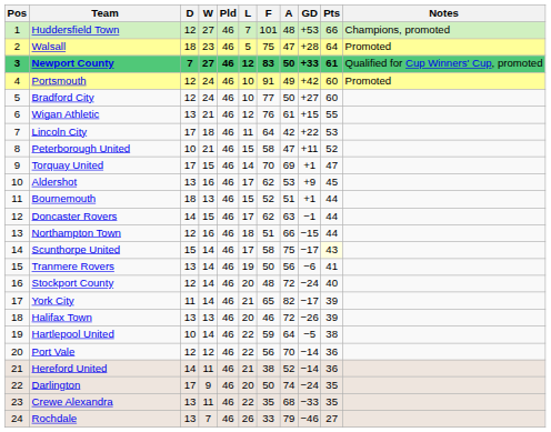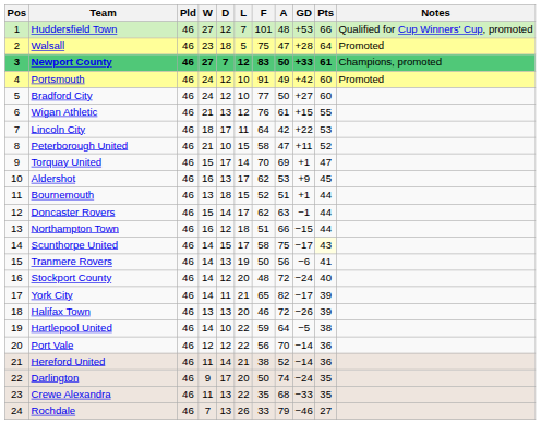 <table class="wikitable" style="text-align:center">
 <tr>
 <th width=20>Pos</th>
 <th width=220>Team</th>
+<th width=20>Pld</th>
+<th width=20>W</th>
 <th width=20>D</th>
-<th width=20>W</th>
-<th width=20>Pld</th>
 <th width=20>L</th>
 <th width=20>F</th>
 <th width=20>A</th>
 <th width=20>GD</th>
 <th width=20>Pts</th>
 <th>Notes</th>
 </tr>
 <tr bgcolor="#D0F0C0">
 <td>1</td>
 <td align="left"><a href='#'>Huddersfield Town</a></td>
+<td>46</td>
+<td>27</td>
 <td>12</td>
-<td>27</td>
-<td>46</td>
 <td>7</td>
 <td>101</td>
 <td>48</td>
 <td>+53</td>
 <td>66</td>
-<td align="left">Champions, promoted</td>
+<td align="left">Qualified for <a href='#'>Cup Winners' Cup</a>, promoted</td>
 </tr>
 <tr style="background:#FFFF99;">
 <td>2</td>
 <td align="left"><a href='#'>Walsall</a></td>
+<td>46</td>
+<td>23</td>
 <td>18</td>
-<td>23</td>
-<td>46</td>
 <td>5</td>
 <td>75</td>
 <td>47</td>
 <td>+28</td>
 <td>64</td>
 <td align="left">Promoted</td>
 </tr>
 <tr style="background:#50C878;">
 <td><strong>3</strong></td>
 <td align="left"><strong><a href='#'>Newport County</a></strong></td>
+<td><strong>46</strong></td>
+<td><strong>27</strong></td>
 <td><strong>7</strong></td>
-<td><strong>27</strong></td>
-<td><strong>46</strong></td>
 <td><strong>12</strong></td>
 <td><strong>83</strong></td>
 <td><strong>50</strong></td>
 <td><strong>+33</strong></td>
 <td><strong>61</strong></td>
-<td align="left">Qualified for <a href='#'>Cup Winners' Cup</a>, promoted</td>
+<td align="left">Champions, promoted</td>
 </tr>
 <tr style="background:#FFFF99;">
 <td>4</td>
 <td align="left"><a href='#'>Portsmouth</a></td>
+<td>46</td>
+<td>24</td>
 <td>12</td>
-<td>24</td>
-<td>46</td>
 <td>10</td>
 <td>91</td>
 <td>49</td>
 <td>+42</td>
 <td>60</td>
 <td align="left">Promoted</td>
 </tr>
 <tr>
 <td>5</td>
 <td align="left"><a href='#'>Bradford City</a></td>
+<td>46</td>
+<td>24</td>
 <td>12</td>
-<td>24</td>
-<td>46</td>
 <td>10</td>
 <td>77</td>
 <td>50</td>
 <td>+27</td>
 <td>60</td>
 <td></td>
 </tr>
 <tr>
 <td>6</td>
 <td align="left"><a href='#'>Wigan Athletic</a></td>
+<td>46</td>
+<td>21</td>
 <td>13</td>
-<td>21</td>
-<td>46</td>
 <td>12</td>
 <td>76</td>
 <td>61</td>
 <td>+15</td>
 <td>55</td>
 <td></td>
 </tr>
 <tr>
 <td>7</td>
 <td align="left"><a href='#'>Lincoln City</a></td>
+<td>46</td>
+<td>18</td>
 <td>17</td>
-<td>18</td>
-<td>46</td>
 <td>11</td>
 <td>64</td>
 <td>42</td>
 <td>+22</td>
 <td>53</td>
 <td></td>
 </tr>
 <tr>
 <td>8</td>
 <td align="left"><a href='#'>Peterborough United</a></td>
+<td>46</td>
+<td>21</td>
 <td>10</td>
-<td>21</td>
-<td>46</td>
 <td>15</td>
 <td>58</td>
 <td>47</td>
 <td>+11</td>
 <td>52</td>
 <td></td>
 </tr>
 <tr>
 <td>9</td>
 <td align="left"><a href='#'>Torquay United</a></td>
+<td>46</td>
+<td>15</td>
 <td>17</td>
-<td>15</td>
-<td>46</td>
 <td>14</td>
 <td>70</td>
 <td>69</td>
 <td>+1</td>
 <td>47</td>
 <td></td>
 </tr>
 <tr>
 <td>10</td>
 <td align="left"><a href='#'>Aldershot</a></td>
+<td>46</td>
+<td>16</td>
 <td>13</td>
-<td>16</td>
-<td>46</td>
 <td>17</td>
 <td>62</td>
 <td>53</td>
 <td>+9</td>
 <td>45</td>
 <td></td>
 </tr>
 <tr>
 <td>11</td>
 <td align="left"><a href='#'>Bournemouth</a></td>
+<td>46</td>
+<td>13</td>
 <td>18</td>
-<td>13</td>
-<td>46</td>
 <td>15</td>
 <td>52</td>
 <td>51</td>
 <td>+1</td>
 <td>44</td>
 <td></td>
 </tr>
 <tr>
 <td>12</td>
 <td align="left"><a href='#'>Doncaster Rovers</a></td>
+<td>46</td>
+<td>15</td>
 <td>14</td>
-<td>15</td>
-<td>46</td>
 <td>17</td>
 <td>62</td>
 <td>63</td>
 <td>−1</td>
 <td>44</td>
 <td></td>
 </tr>
 <tr>
 <td>13</td>
 <td align="left"><a href='#'>Northampton Town</a></td>
+<td>46</td>
+<td>16</td>
 <td>12</td>
-<td>16</td>
-<td>46</td>
 <td>18</td>
 <td>51</td>
 <td>66</td>
 <td>−15</td>
 <td>44</td>
 <td></td>
 </tr>
 <tr>
 <td>14</td>
 <td align="left"><a href='#'>Scunthorpe United</a></td>
+<td>46</td>
+<td>14</td>
 <td>15</td>
-<td>14</td>
-<td>46</td>
 <td>17</td>
 <td>58</td>
 <td>75</td>
 <td>−17</td>
 <td style="background: lightyellow;">43</td>
 <td></td>
 </tr>
 <tr>
 <td>15</td>
 <td align="left"><a href='#'>Tranmere Rovers</a></td>
+<td>46</td>
+<td>14</td>
 <td>13</td>
-<td>14</td>
-<td>46</td>
 <td>19</td>
 <td>50</td>
 <td>56</td>
 <td>−6</td>
 <td>41</td>
 <td></td>
 </tr>
 <tr>
 <td>16</td>
 <td align="left"><a href='#'>Stockport County</a></td>
+<td>46</td>
+<td>14</td>
 <td>12</td>
-<td>14</td>
-<td>46</td>
 <td>20</td>
 <td>48</td>
 <td>72</td>
 <td>−24</td>
 <td>40</td>
 <td></td>
 </tr>
 <tr>
 <td>17</td>
 <td align="left"><a href='#'>York City</a></td>
+<td>46</td>
+<td>14</td>
 <td>11</td>
-<td>14</td>
-<td>46</td>
 <td>21</td>
 <td>65</td>
 <td>82</td>
 <td>−17</td>
 <td>39</td>
 <td></td>
 </tr>
 <tr>
 <td>18</td>
 <td align="left"><a href='#'>Halifax Town</a></td>
+<td>46</td>
 <td>13</td>
 <td>13</td>
-<td>46</td>
 <td>20</td>
 <td>46</td>
 <td>72</td>
 <td>−26</td>
 <td>39</td>
 <td></td>
 </tr>
 <tr>
 <td>19</td>
 <td align="left"><a href='#'>Hartlepool United</a></td>
+<td>46</td>
+<td>14</td>
 <td>10</td>
-<td>14</td>
-<td>46</td>
 <td>22</td>
 <td>59</td>
 <td>64</td>
 <td>−5</td>
 <td>38</td>
 <td></td>
 </tr>
 <tr>
 <td>20</td>
 <td align="left"><a href='#'>Port Vale</a></td>
+<td>46</td>
 <td>12</td>
 <td>12</td>
-<td>46</td>
 <td>22</td>
 <td>56</td>
 <td>70</td>
 <td>−14</td>
 <td>36</td>
 <td></td>
 </tr>
 <tr style="background:#eee5de;">
 <td>21</td>
 <td align="left"><a href='#'>Hereford United</a></td>
+<td>46</td>
+<td>11</td>
 <td>14</td>
-<td>11</td>
-<td>46</td>
 <td>21</td>
 <td>38</td>
 <td>52</td>
 <td>−14</td>
 <td>36</td>
 <td></td>
 </tr>
 <tr style="background:#eee5de;">
 <td>22</td>
 <td align="left"><a href='#'>Darlington</a></td>
+<td>46</td>
+<td>9</td>
 <td>17</td>
-<td>9</td>
-<td>46</td>
 <td>20</td>
 <td>50</td>
 <td>74</td>
 <td>−24</td>
 <td>35</td>
 <td></td>
 </tr>
 <tr style="background:#eee5de;">
 <td>23</td>
 <td align="left"><a href='#'>Crewe Alexandra</a></td>
+<td>46</td>
+<td>11</td>
 <td>13</td>
-<td>11</td>
-<td>46</td>
 <td>22</td>
 <td>35</td>
 <td>68</td>
 <td>−33</td>
 <td>35</td>
 <td></td>
 </tr>
 <tr style="background:#eee5de;">
 <td>24</td>
 <td align="left"><a href='#'>Rochdale</a></td>
+<td>46</td>
+<td>7</td>
 <td>13</td>
-<td>7</td>
-<td>46</td>
 <td>26</td>
 <td>33</td>
 <td>79</td>
 <td>−46</td>
 <td>27</td>
 <td></td>
 </tr>
 </table>
